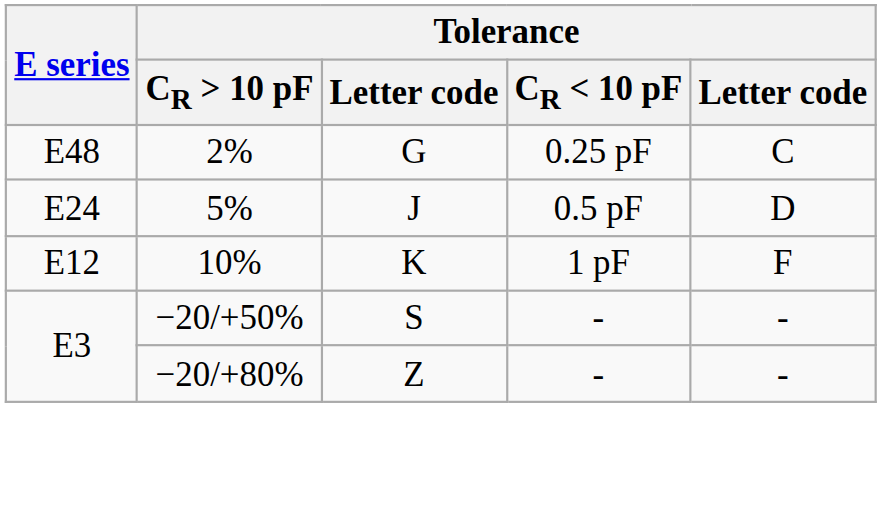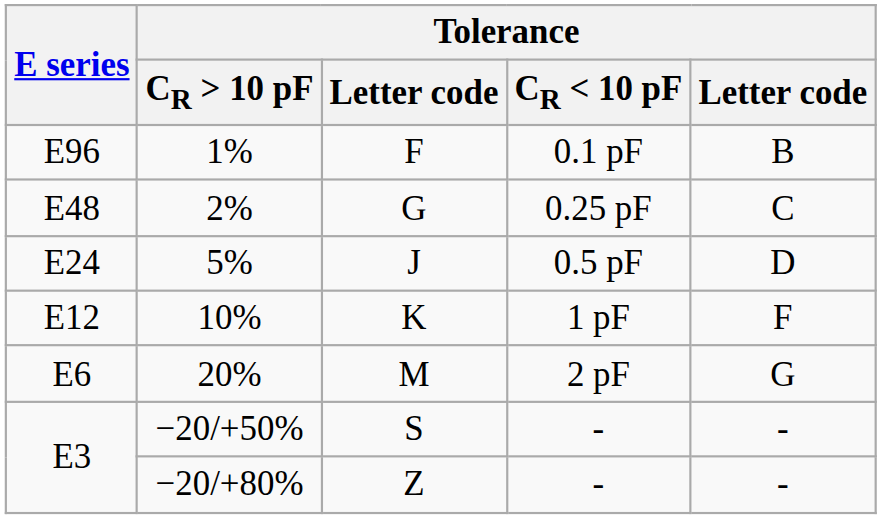 <table class=" wikitable centered" style="margin:1em auto; text-align:center">
 <tr class="hintergrundfarbe6">
 <th rowspan="2"><a href='#'>E series</a></th>
 <th colspan="4">Tolerance</th>
 </tr>
 <tr class="hintergrundfarbe6">
 <th>C<sub>R</sub> > 10 pF</th>
 <th>Letter code</th>
 <th>C<sub>R</sub> < 10 pF</th>
 <th>Letter code</th>
+</tr>
+<tr class="hintergrundfarbe5">
+<td>E96</td>
+<td>1%</td>
+<td>F</td>
+<td>0.1 pF</td>
+<td>B</td>
 </tr>
 <tr>
 <td>E48</td>
 <td>2%</td>
 <td>G</td>
 <td>0.25 pF</td>
 <td>C</td>
 </tr>
 <tr>
 <td>E24</td>
 <td>5%</td>
 <td>J</td>
 <td>0.5 pF</td>
 <td>D</td>
 </tr>
 <tr>
 <td>E12</td>
 <td>10%</td>
 <td>K</td>
 <td>1 pF</td>
 <td>F</td>
 </tr>
 <tr>
+<td>E6</td>
+<td>20%</td>
+<td>M</td>
+<td>2 pF</td>
+<td>G</td>
+</tr>
+<tr>
 <td rowspan="2">E3</td>
 <td>−20/+50%</td>
 <td>S</td>
 <td>-</td>
 <td>-</td>
 </tr>
 <tr>
 <td>−20/+80%</td>
 <td>Z</td>
 <td>-</td>
 <td>-</td>
 </tr>
 </table>
